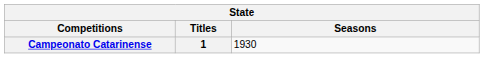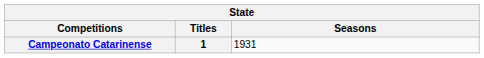 <table class="wikitable">
 <tr>
 <th colspan="3">State</th>
 </tr>
 <tr>
 <th style="width:260px">Competitions</th>
 <th style="width:80px">Titles</th>
 <th style="width:380px">Seasons</th>
 </tr>
 <tr>
 <th><a href='#'>Campeonato Catarinense</a></th>
 <th>1</th>
-<td>1930</td>
+<td>1931</td>
 </tr>
 </table>
